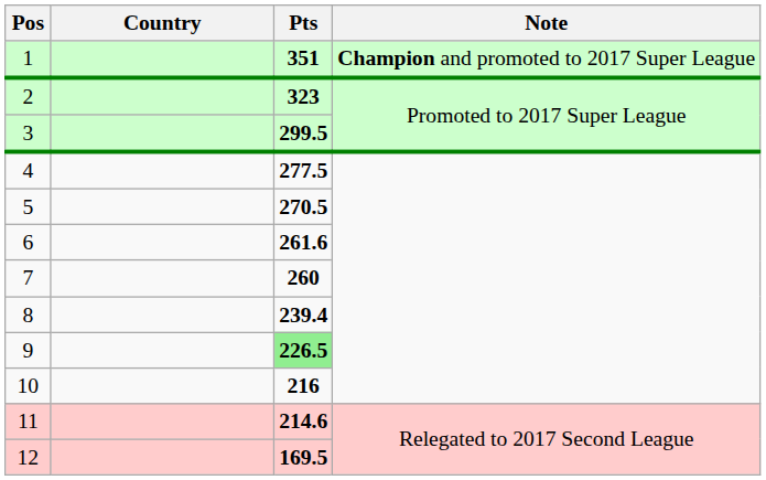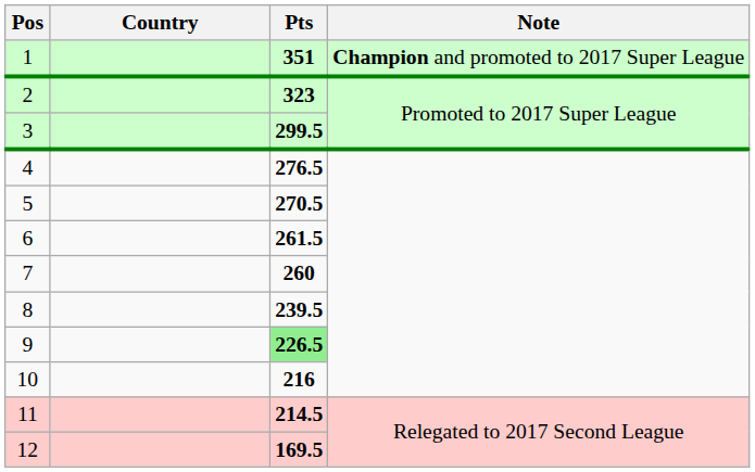 <table class="wikitable" style="text-align: center; font-size:95%">
 <tr>
 <th width="25">Pos</th>
 <th width="150">Country</th>
 <th width="25">Pts</th>
 <th>Note</th>
 </tr>
 <tr style="border-bottom:3px solid green;" bgcolor=ccffcc>
 <td>1</td>
 <td align="left"><strong></strong></td>
 <td><strong>351</strong></td>
 <td><strong>Champion</strong> and promoted to 2017 Super League</td>
 </tr>
 <tr bgcolor=ccffcc>
 <td>2</td>
 <td align="left"><strong></strong></td>
 <td><strong>323</strong></td>
 <td rowspan=2>Promoted to 2017 Super League</td>
 </tr>
 <tr style="border-bottom:3px solid green;" bgcolor=ccffcc>
 <td>3</td>
 <td align="left"><strong></strong></td>
 <td><strong>299.5</strong></td>
 </tr>
 <tr>
 <td>4</td>
 <td align="left"><strong></strong></td>
-<td><strong>277.5</strong></td>
+<td><strong>276.5</strong></td>
 <td rowspan=7></td>
 </tr>
 <tr>
 <td>5</td>
 <td align="left"><strong></strong></td>
 <td><strong>270.5</strong></td>
 </tr>
 <tr>
 <td>6</td>
 <td align="left"><strong></strong></td>
-<td><strong>261.6</strong></td>
+<td><strong>261.5</strong></td>
 </tr>
 <tr>
 <td>7</td>
 <td align="left"><strong></strong></td>
 <td><strong>260</strong></td>
 </tr>
 <tr>
 <td>8</td>
 <td align="left"><strong></strong></td>
-<td><strong>239.4</strong></td>
+<td><strong>239.5</strong></td>
 </tr>
 <tr>
 <td>9</td>
 <td align="left"><strong></strong></td>
 <td style="background: lightgreen;"><strong>226.5</strong></td>
 </tr>
 <tr>
 <td>10</td>
 <td align="left"><strong></strong></td>
 <td><strong>216</strong></td>
 </tr>
 <tr bgcolor=ffcccc>
 <td>11</td>
 <td align="left"><strong></strong></td>
-<td><strong>214.6</strong></td>
+<td><strong>214.5</strong></td>
 <td rowspan=2>Relegated to 2017 Second League</td>
 </tr>
 <tr bgcolor=ffcccc>
 <td>12</td>
 <td align="left"><strong></strong></td>
 <td><strong>169.5</strong></td>
 </tr>
 </table>
